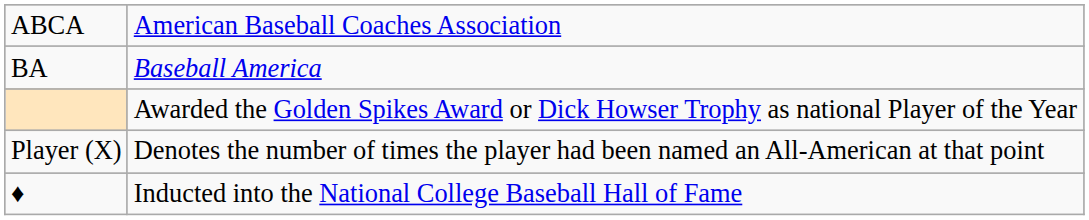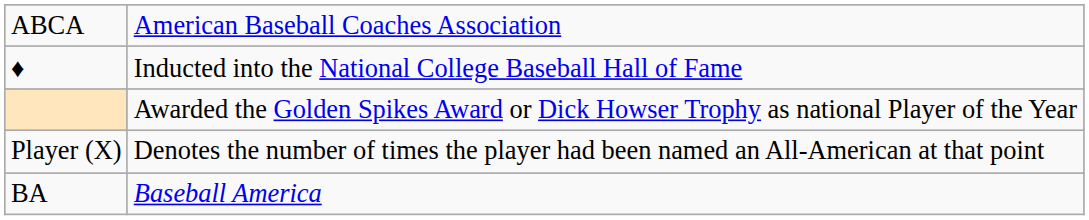 <table class="wikitable">
 <tr>
 <td>ABCA</td>
 <td><a href='#'>American Baseball Coaches Association</a></td>
 </tr>
 <tr>
-<td>BA</td>
-<td><em><a href='#'>Baseball America</a></em></td>
+<td>♦</td>
+<td>Inducted into the <a href='#'>National College Baseball Hall of Fame</a></td>
 </tr>
 <tr>
 <td style="background-color:#FFE6BD"></td>
 <td>Awarded the <a href='#'>Golden Spikes Award</a> or <a href='#'>Dick Howser Trophy</a> as national Player of the Year</td>
 </tr>
 <tr>
 <td>Player (X)</td>
 <td>Denotes the number of times the player had been named an All-American at that point</td>
 </tr>
 <tr>
-<td>♦</td>
-<td>Inducted into the <a href='#'>National College Baseball Hall of Fame</a></td>
+<td>BA</td>
+<td><em><a href='#'>Baseball America</a></em></td>
 </tr>
 </table>
